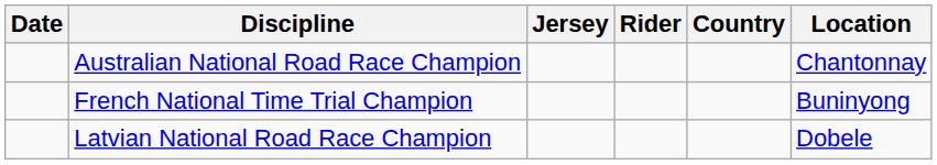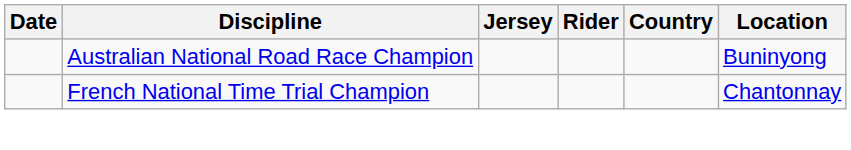 <table class="wikitable">
 <tr>
 <th>Date</th>
 <th>Discipline</th>
 <th>Jersey</th>
 <th>Rider</th>
 <th>Country</th>
 <th>Location</th>
 </tr>
 <tr>
 <td></td>
 <td><a href='#'>Australian National Road Race Champion</a></td>
 <td></td>
 <td></td>
 <td></td>
-<td><a href='#'>Chantonnay</a></td>
+<td><a href='#'>Buninyong</a></td>
 </tr>
 <tr>
 <td></td>
 <td><a href='#'>French National Time Trial Champion</a></td>
 <td></td>
 <td></td>
 <td></td>
-<td><a href='#'>Buninyong</a></td>
-</tr>
-<tr>
-<td></td>
-<td><a href='#'>Latvian National Road Race Champion</a></td>
-<td></td>
-<td></td>
-<td></td>
-<td><a href='#'>Dobele</a></td>
+<td><a href='#'>Chantonnay</a></td>
 </tr>
 </table>
